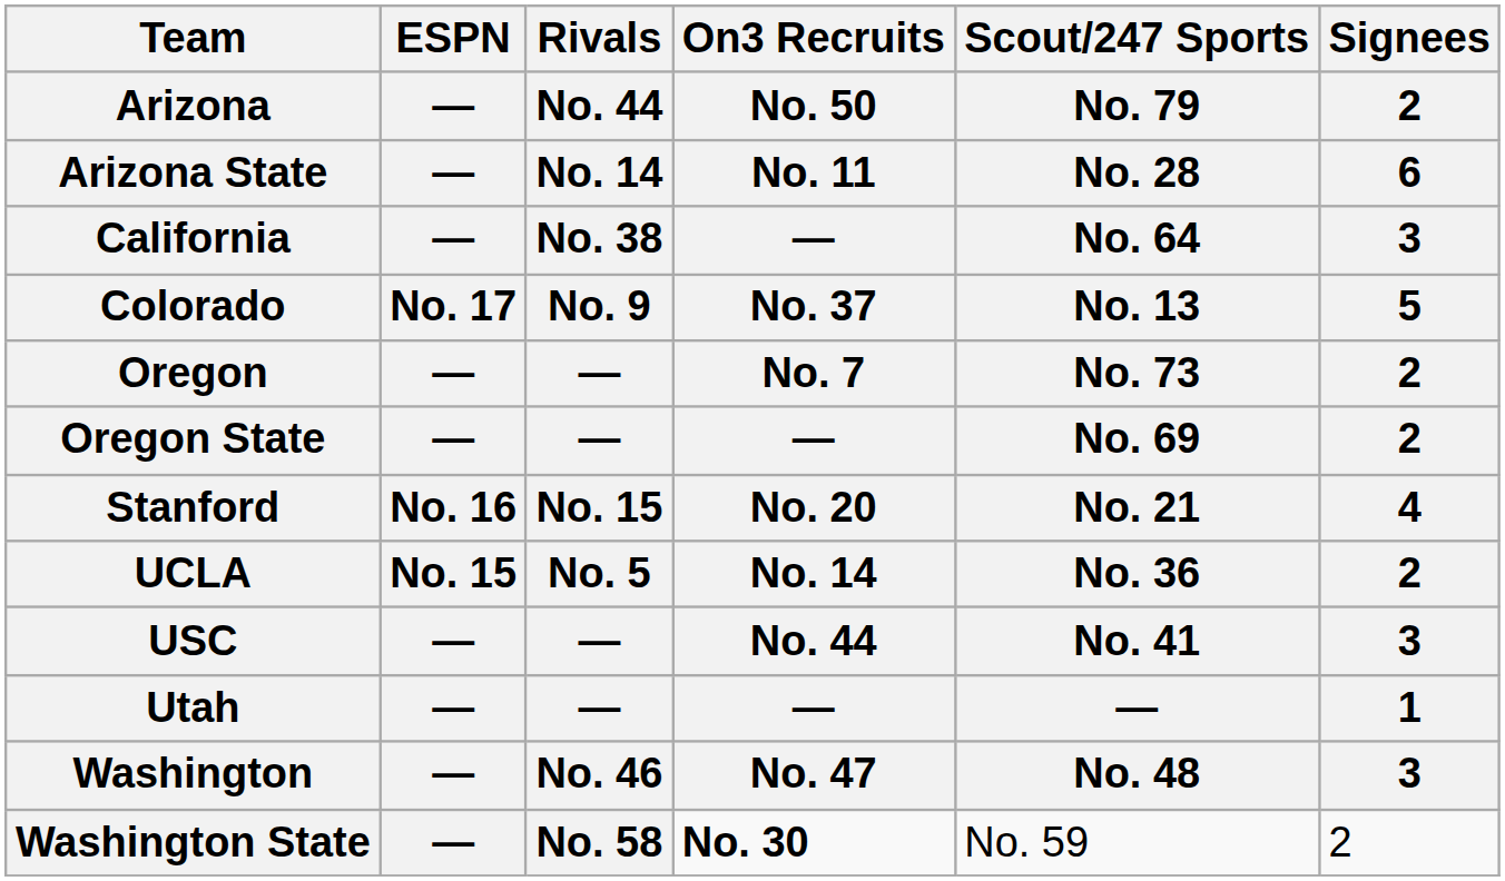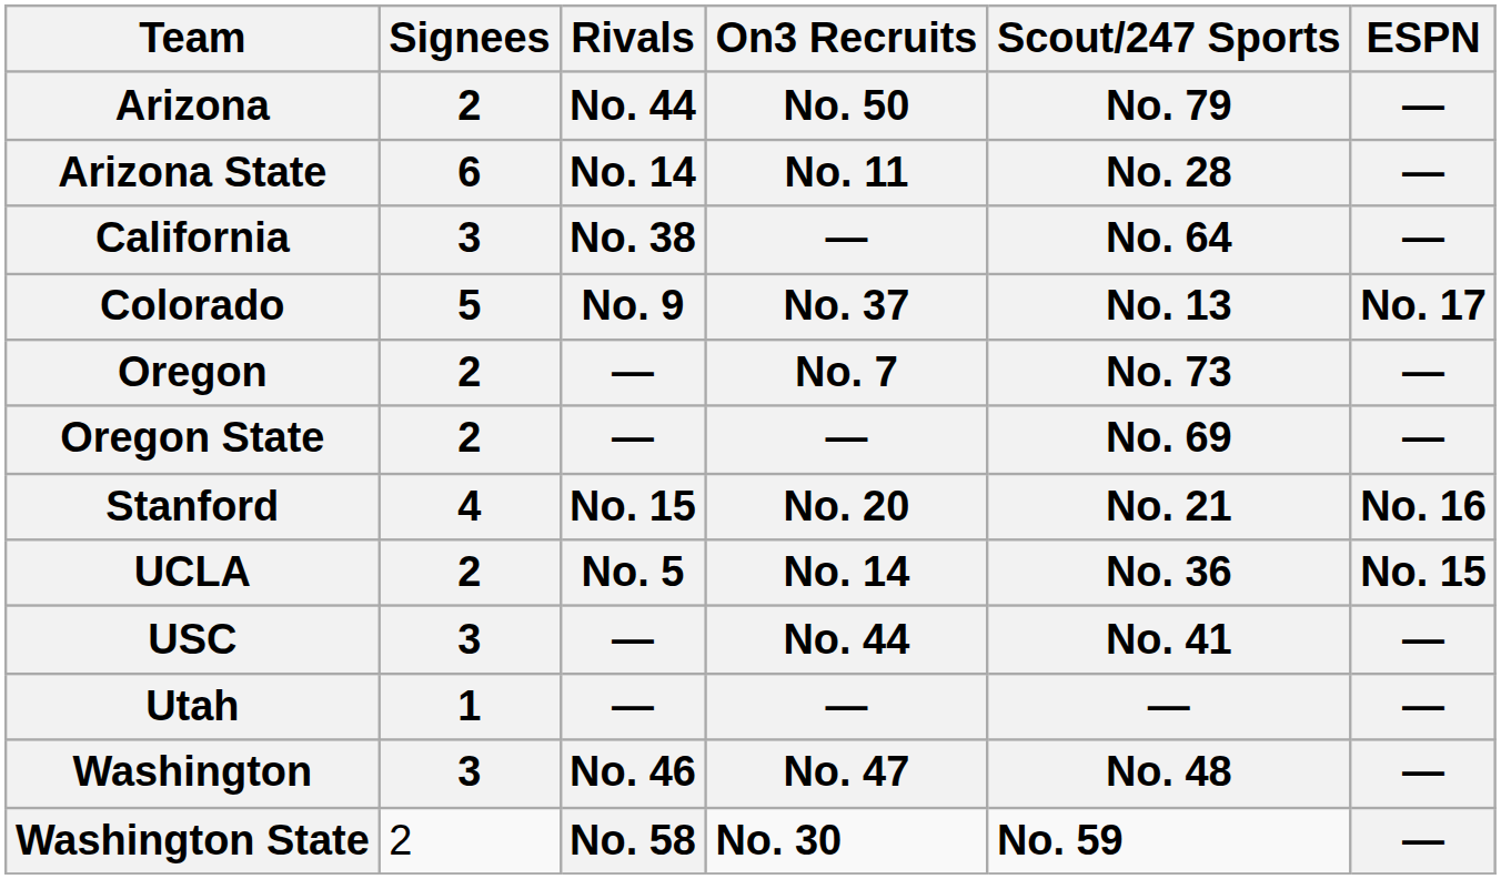 <table class="wikitable">
 <tr>
 <th>Team</th>
-<th>ESPN</th>
+<th>Signees</th>
 <th>Rivals</th>
 <th>On3 Recruits  </th>
 <th>Scout/247 Sports</th>
-<th>Signees</th>
+<th>ESPN</th>
 </tr>
 <tr>
 <th style=>Arizona</th>
-<th>—</th>
+<th>2</th>
 <th>No. 44</th>
 <th>No. 50</th>
 <th>No. 79</th>
-<th>2</th>
+<th>—</th>
 </tr>
 <tr>
 <th style=>Arizona State</th>
-<th>―</th>
+<th>6</th>
 <th>No. 14</th>
 <th>No. 11</th>
 <th>No. 28</th>
-<th>6</th>
+<th>―</th>
 </tr>
 <tr>
 <th style=>California</th>
-<th>―</th>
+<th>3</th>
 <th>No. 38</th>
 <th>―</th>
 <th>No. 64</th>
-<th>3</th>
+<th>―</th>
 </tr>
 <tr>
 <th style=>Colorado</th>
-<th>No. 17</th>
+<th>5</th>
 <th>No. 9</th>
 <th>No. 37</th>
 <th>No. 13</th>
-<th>5</th>
+<th>No. 17</th>
 </tr>
 <tr>
 <th style=>Oregon</th>
-<th>―</th>
+<th>2</th>
 <th>―</th>
 <th>No. 7</th>
 <th>No. 73</th>
-<th>2</th>
+<th>―</th>
 </tr>
 <tr>
 <th style=>Oregon State</th>
-<th>―</th>
+<th>2</th>
 <th>―</th>
 <th>―</th>
 <th>No. 69</th>
-<th>2</th>
+<th>―</th>
 </tr>
 <tr>
 <th style=>Stanford</th>
-<th>No. 16</th>
+<th>4</th>
 <th>No. 15</th>
 <th>No. 20</th>
 <th>No. 21</th>
-<th>4</th>
+<th>No. 16</th>
 </tr>
 <tr>
 <th style=>UCLA</th>
-<th>No. 15</th>
+<th>2</th>
 <th>No. 5</th>
 <th>No. 14</th>
 <th>No. 36</th>
-<th>2</th>
+<th>No. 15</th>
 </tr>
 <tr>
 <th style=>USC</th>
-<th>―</th>
+<th>3</th>
 <th>―</th>
 <th>No. 44</th>
 <th>No. 41</th>
-<th>3</th>
+<th>―</th>
 </tr>
 <tr>
 <th style=>Utah</th>
+<th>1</th>
 <th>―</th>
 <th>―</th>
 <th>―</th>
 <th>―</th>
-<th>1</th>
 </tr>
 <tr>
 <th style=>Washington</th>
-<th>―</th>
+<th>3</th>
 <th>No. 46</th>
 <th>No. 47</th>
 <th>No. 48</th>
-<th>3</th>
+<th>―</th>
 </tr>
 <tr>
 <th style=>Washington State</th>
-<th>―</th>
+<td>2</td>
 <th>No. 58</th>
 <td><strong>No. 30</strong></td>
-<td>No. 59</td>
-<td>2</td>
+<td><strong>No. 59</strong></td>
+<th>―</th>
 </tr>
 </table>
